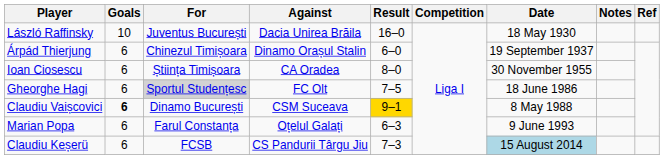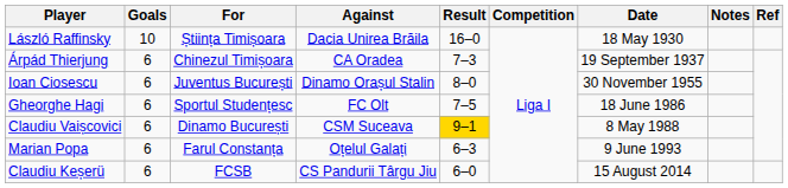 <table class="wikitable" style="text-align:center;">
 <tr>
 <th>Player</th>
 <th>Goals</th>
 <th>For</th>
 <th>Against</th>
 <th>Result</th>
 <th>Competition</th>
 <th>Date</th>
 <th>Notes</th>
 <th>Ref</th>
 </tr>
 <tr>
 <td align="left"><a href='#'>László Raffinsky</a></td>
 <td>10</td>
-<td><a href='#'>Juventus București</a></td>
+<td><a href='#'>Știința Timișoara</a></td>
 <td><a href='#'>Dacia Unirea Brăila</a></td>
 <td>16–0</td>
 <td rowspan="7"><a href='#'>Liga I</a></td>
 <td>18 May 1930</td>
 <td></td>
 <td></td>
 </tr>
 <tr>
 <td align="left"><a href='#'>Árpád Thierjung</a></td>
 <td>6</td>
 <td><a href='#'>Chinezul Timișoara</a></td>
-<td><a href='#'>Dinamo Orașul Stalin</a></td>
-<td>6–0</td>
+<td><a href='#'>CA Oradea</a></td>
+<td>7–3</td>
 <td>19 September 1937</td>
 <td></td>
 </tr>
 <tr>
 <td align="left"><a href='#'>Ioan Ciosescu</a></td>
 <td>6</td>
-<td><a href='#'>Știința Timișoara</a></td>
-<td><a href='#'>CA Oradea</a></td>
+<td><a href='#'>Juventus București</a></td>
+<td><a href='#'>Dinamo Orașul Stalin</a></td>
 <td>8–0</td>
 <td>30 November 1955</td>
 <td></td>
 </tr>
 <tr>
 <td align="left"><a href='#'>Gheorghe Hagi</a></td>
 <td>6</td>
-<td style="background: lightgrey;"><a href='#'>Sportul Studențesc</a></td>
+<td><a href='#'>Sportul Studențesc</a></td>
 <td><a href='#'>FC Olt</a></td>
 <td>7–5</td>
 <td>18 June 1986</td>
 <td></td>
 </tr>
 <tr>
 <td align="left"><a href='#'>Claudiu Vaișcovici</a></td>
-<td><strong>6</strong></td>
+<td>6</td>
 <td><a href='#'>Dinamo București</a></td>
 <td><a href='#'>CSM Suceava</a></td>
 <td style="background: gold;">9–1</td>
 <td>8 May 1988</td>
 <td></td>
 </tr>
 <tr>
 <td align="left"><a href='#'>Marian Popa</a></td>
 <td>6</td>
 <td><a href='#'>Farul Constanța</a></td>
 <td><a href='#'>Oțelul Galați</a></td>
 <td>6–3</td>
 <td>9 June 1993</td>
 <td></td>
 </tr>
 <tr>
 <td align="left"><a href='#'>Claudiu Keșerü</a></td>
 <td>6</td>
 <td><a href='#'>FCSB</a></td>
 <td><a href='#'>CS Pandurii Târgu Jiu</a></td>
-<td>7–3</td>
-<td style="background: lightblue;">15 August 2014</td>
+<td>6–0</td>
+<td>15 August 2014</td>
 <td></td>
 <td></td>
 </tr>
 </table>
